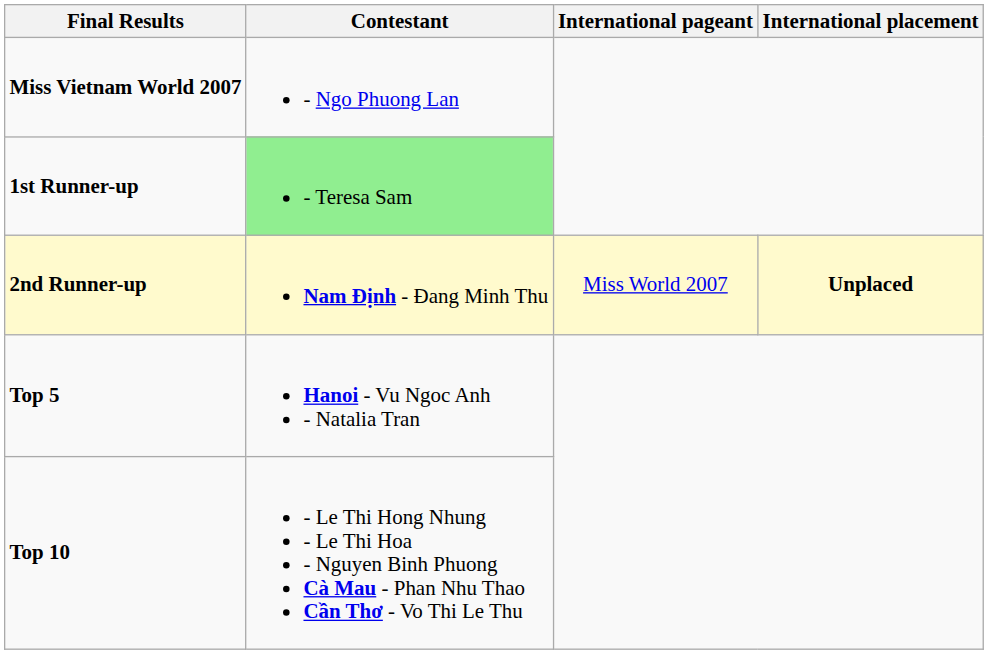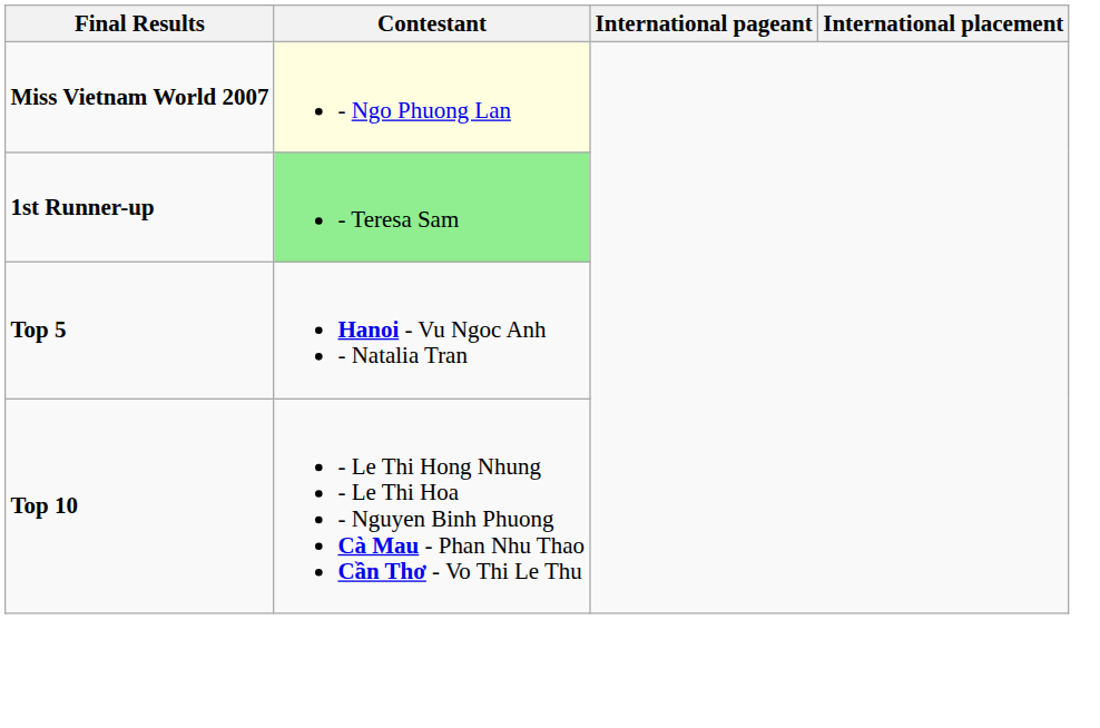 <table class="wikitable">
 <tr>
 <th>Final Results</th>
 <th>Contestant</th>
 <th>International pageant</th>
 <th>International placement</th>
 </tr>
 <tr>
 <td><strong>Miss Vietnam World 2007</strong></td>
-<td><br><ul><li><strong></strong> - <a href='#'>Ngo Phuong Lan</a></li></ul></td>
+<td style="background: lightyellow;"><br><ul><li><strong></strong> - <a href='#'>Ngo Phuong Lan</a></li></ul></td>
 </tr>
 <tr>
 <td><strong>1st Runner-up</strong></td>
 <td style="background: lightgreen;"><br><ul><li><strong></strong> - Teresa Sam</li></ul></td>
-</tr>
-<tr style="background:#FFFACD;">
-<td><strong>2nd Runner-up</strong></td>
-<td><br><ul><li><strong> <a href='#'>Nam Định</a></strong> - Đang Minh Thu</li></ul></td>
-<td style="text-align:center;"><a href='#'>Miss World 2007</a></td>
-<td style="text-align:center;"><strong>Unplaced</strong></td>
 </tr>
 <tr>
 <td><strong>Top 5</strong></td>
 <td><br><ul><li><strong> <a href='#'>Hanoi</a></strong> - Vu Ngoc Anh</li><li><strong></strong> - Natalia Tran</li></ul></td>
 </tr>
 <tr>
 <td><strong>Top 10</strong></td>
 <td><br><ul><li><strong></strong> - Le Thi Hong Nhung</li><li><strong></strong> - Le Thi Hoa</li><li><strong></strong> - Nguyen Binh Phuong</li><li><strong> <a href='#'>Cà Mau</a></strong> - Phan Nhu Thao</li><li><strong> <a href='#'>Cần Thơ</a></strong> - Vo Thi Le Thu</li></ul></td>
 </tr>
 </table>
